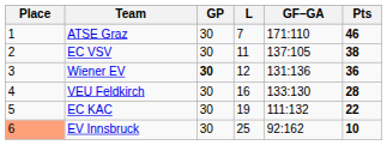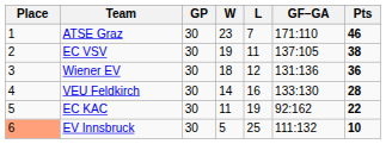 <table class="wikitable" width="500px">
 <tr style="background-color:#c0c0c0;">
 <th>Place</th>
 <th>Team</th>
 <th>GP</th>
+<th>W</th>
 <th>L</th>
 <th>GF–GA</th>
 <th>Pts</th>
 </tr>
 <tr>
 <td>1</td>
 <td><a href='#'>ATSE Graz</a></td>
 <td>30</td>
+<td>23</td>
 <td>7</td>
 <td>171:110</td>
 <td><strong>46</strong></td>
 </tr>
 <tr>
 <td>2</td>
 <td><a href='#'>EC VSV</a></td>
 <td>30</td>
+<td>19</td>
 <td>11</td>
 <td>137:105</td>
 <td><strong>38</strong></td>
 </tr>
 <tr>
 <td>3</td>
 <td><a href='#'>Wiener EV</a></td>
-<td><strong>30</strong></td>
+<td>30</td>
+<td>18</td>
 <td>12</td>
 <td>131:136</td>
 <td><strong>36</strong></td>
 </tr>
 <tr>
 <td>4</td>
 <td><a href='#'>VEU Feldkirch</a></td>
 <td>30</td>
+<td>14</td>
 <td>16</td>
 <td>133:130</td>
 <td><strong>28</strong></td>
 </tr>
 <tr>
 <td>5</td>
 <td><a href='#'>EC KAC</a></td>
 <td>30</td>
+<td>11</td>
 <td>19</td>
-<td>111:132</td>
+<td>92:162</td>
 <td><strong>22</strong></td>
 </tr>
 <tr>
 <td style="background: lightsalmon;">6</td>
 <td><a href='#'>EV Innsbruck</a></td>
 <td>30</td>
+<td>5</td>
 <td>25</td>
-<td>92:162</td>
+<td>111:132</td>
 <td><strong>10</strong></td>
 </tr>
 </table>
